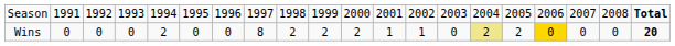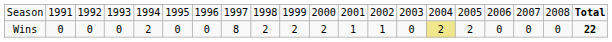 <table class="wikitable sortable">
 <tr>
 <td>Season</td>
 <td>1991</td>
 <td>1992</td>
 <td>1993</td>
 <td>1994</td>
 <td>1995</td>
 <td>1996</td>
 <td>1997</td>
 <td>1998</td>
 <td>1999</td>
 <td>2000</td>
 <td>2001</td>
 <td>2002</td>
 <td>2003</td>
 <td>2004</td>
 <td>2005</td>
 <td>2006</td>
 <td>2007</td>
 <td>2008</td>
 <td><strong>Total</strong></td>
 </tr>
 <tr align=center>
 <td>Wins</td>
 <td>0</td>
 <td>0</td>
 <td>0</td>
 <td>2</td>
 <td>0</td>
 <td>0</td>
 <td>8</td>
 <td>2</td>
 <td>2</td>
 <td>2</td>
 <td>1</td>
 <td>1</td>
 <td>0</td>
 <td style="background: khaki;">2</td>
 <td>2</td>
-<td style="background: gold;">0</td>
 <td>0</td>
 <td>0</td>
-<td><strong>20</strong></td>
+<td>0</td>
+<td><strong>22</strong></td>
 </tr>
 </table>
